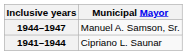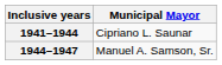 <table class="wikitable collapsible autocollapse" style="font-size:95%">
 <tr>
 <th scope="col">Inclusive years</th>
 <th scope="col">Municipal <a href='#'>Mayor</a></th>
 </tr>
 <tr>
+<th scope="row">1941–1944</th>
+<td>Cipriano L. Saunar </td>
+</tr>
+<tr>
 <th scope="row">1944–1947</th>
 <td>Manuel A. Samson, Sr.</td>
 </tr>
-<tr>
-<th scope="row">1941–1944</th>
-<td>Cipriano L. Saunar </td>
-</tr>
 </table>
